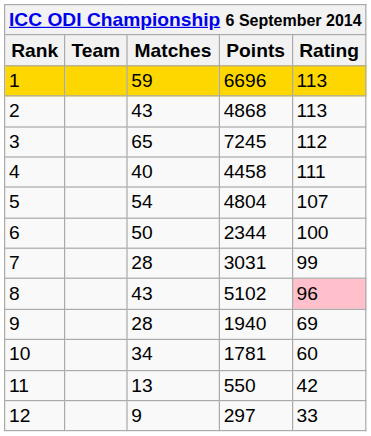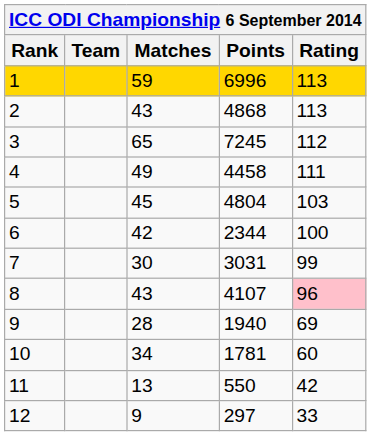 <table class="wikitable" style="white-space:nowrap">
 <tr>
 <th colspan="5"><a href='#'>ICC ODI Championship</a> <small>6 September 2014</small></th>
 </tr>
 <tr>
 <th>Rank</th>
 <th>Team</th>
 <th>Matches</th>
 <th>Points</th>
 <th>Rating</th>
 </tr>
 <tr style="background:gold">
 <td>1</td>
 <td></td>
 <td>59</td>
-<td>6696</td>
+<td>6996</td>
 <td>113</td>
 </tr>
 <tr>
 <td>2</td>
 <td></td>
 <td>43</td>
 <td>4868</td>
 <td>113</td>
 </tr>
 <tr>
 <td>3</td>
 <td></td>
 <td>65</td>
 <td>7245</td>
 <td>112</td>
 </tr>
 <tr>
 <td>4</td>
 <td></td>
-<td>40</td>
+<td>49</td>
 <td>4458</td>
 <td>111</td>
 </tr>
 <tr>
 <td>5</td>
 <td></td>
-<td>54</td>
+<td>45</td>
 <td>4804</td>
-<td>107</td>
+<td>103</td>
 </tr>
 <tr>
 <td>6</td>
 <td></td>
-<td>50</td>
+<td>42</td>
 <td>2344</td>
 <td>100</td>
 </tr>
 <tr>
 <td>7</td>
 <td></td>
-<td>28</td>
+<td>30</td>
 <td>3031</td>
 <td>99</td>
 </tr>
 <tr>
 <td>8</td>
 <td></td>
 <td>43</td>
-<td>5102</td>
+<td>4107</td>
 <td style="background: pink;">96</td>
 </tr>
 <tr>
 <td>9</td>
 <td></td>
 <td>28</td>
 <td>1940</td>
 <td>69</td>
 </tr>
 <tr>
 <td>10</td>
 <td></td>
 <td>34</td>
 <td>1781</td>
 <td>60</td>
 </tr>
 <tr>
 <td>11</td>
 <td></td>
 <td>13</td>
 <td>550</td>
 <td>42</td>
 </tr>
 <tr>
 <td>12</td>
 <td></td>
 <td>9</td>
 <td>297</td>
 <td>33</td>
 </tr>
 </table>
